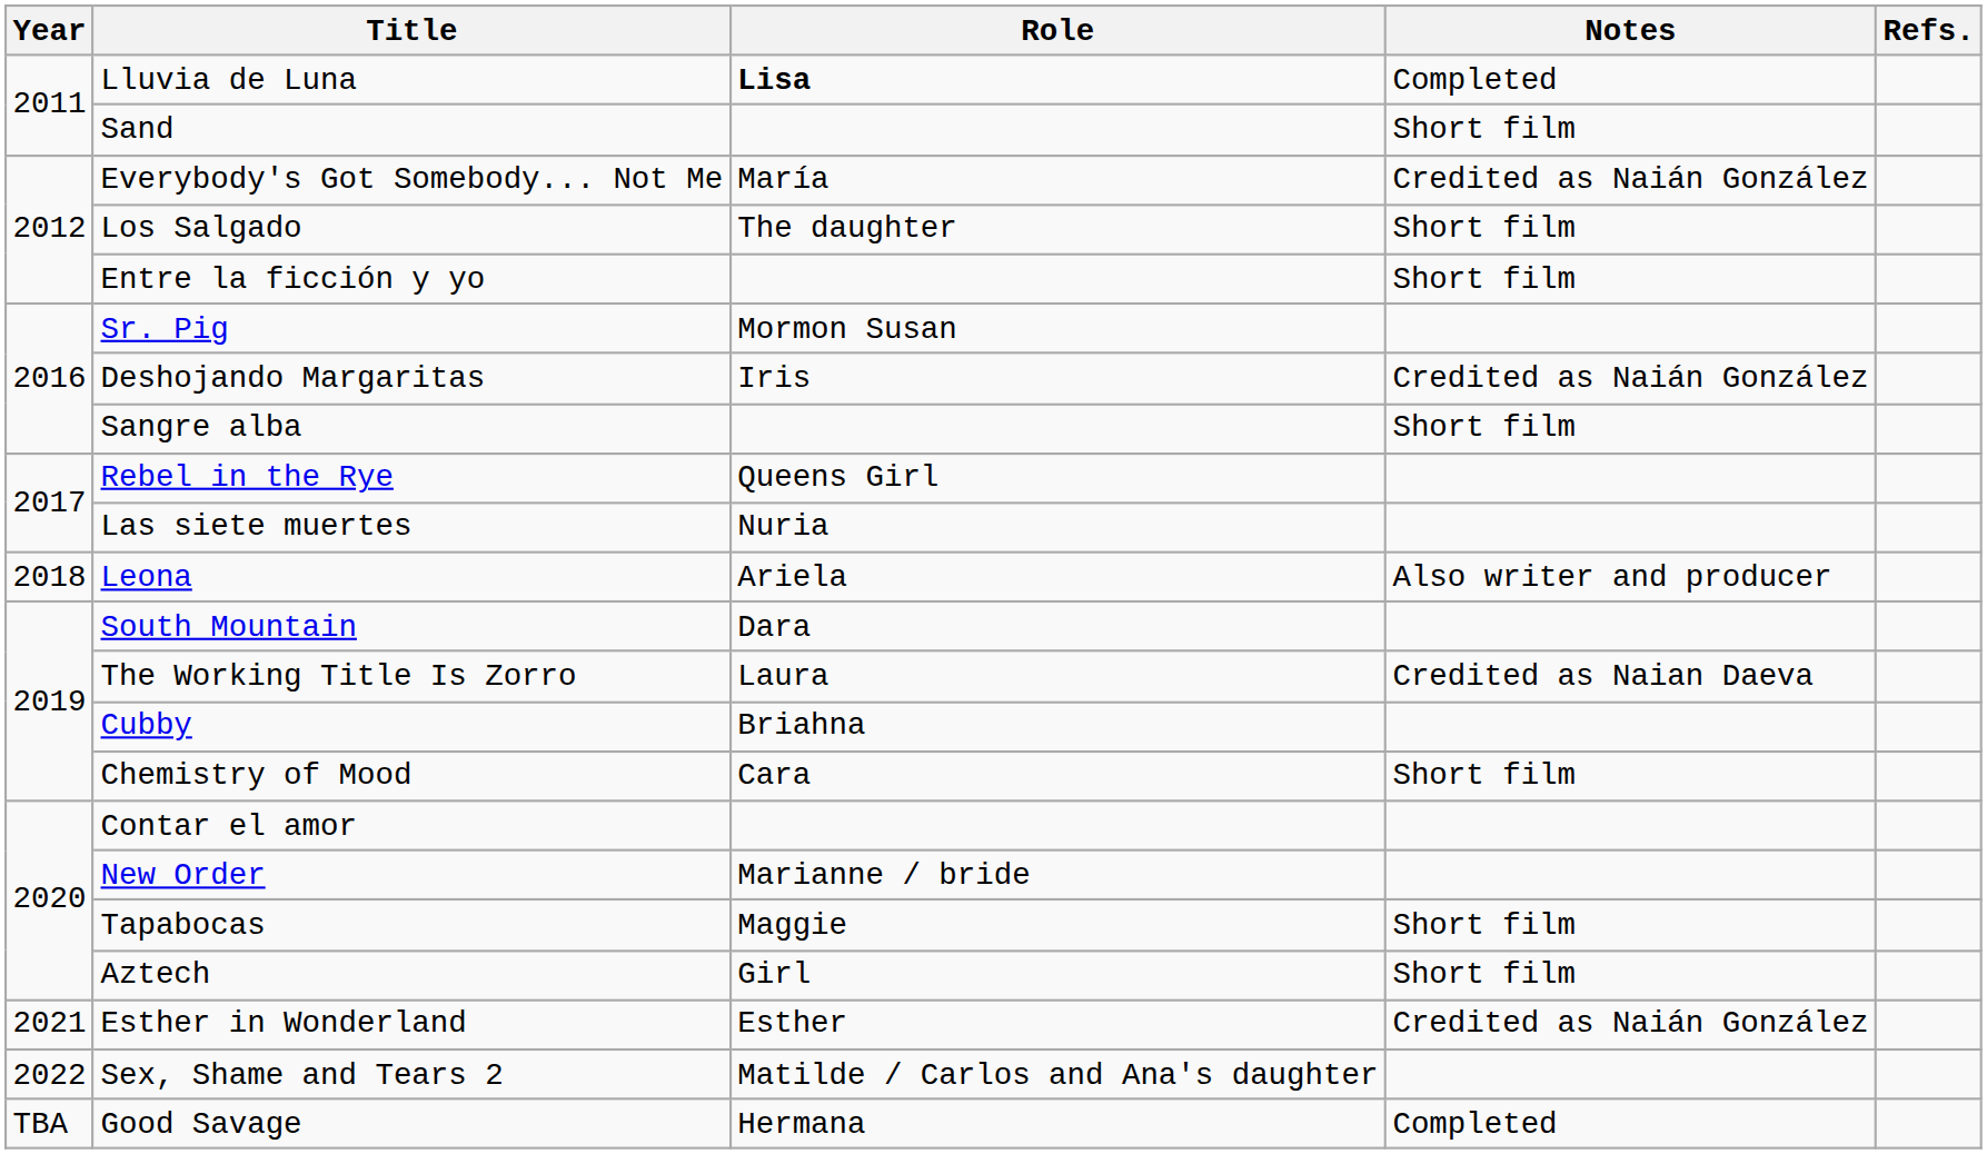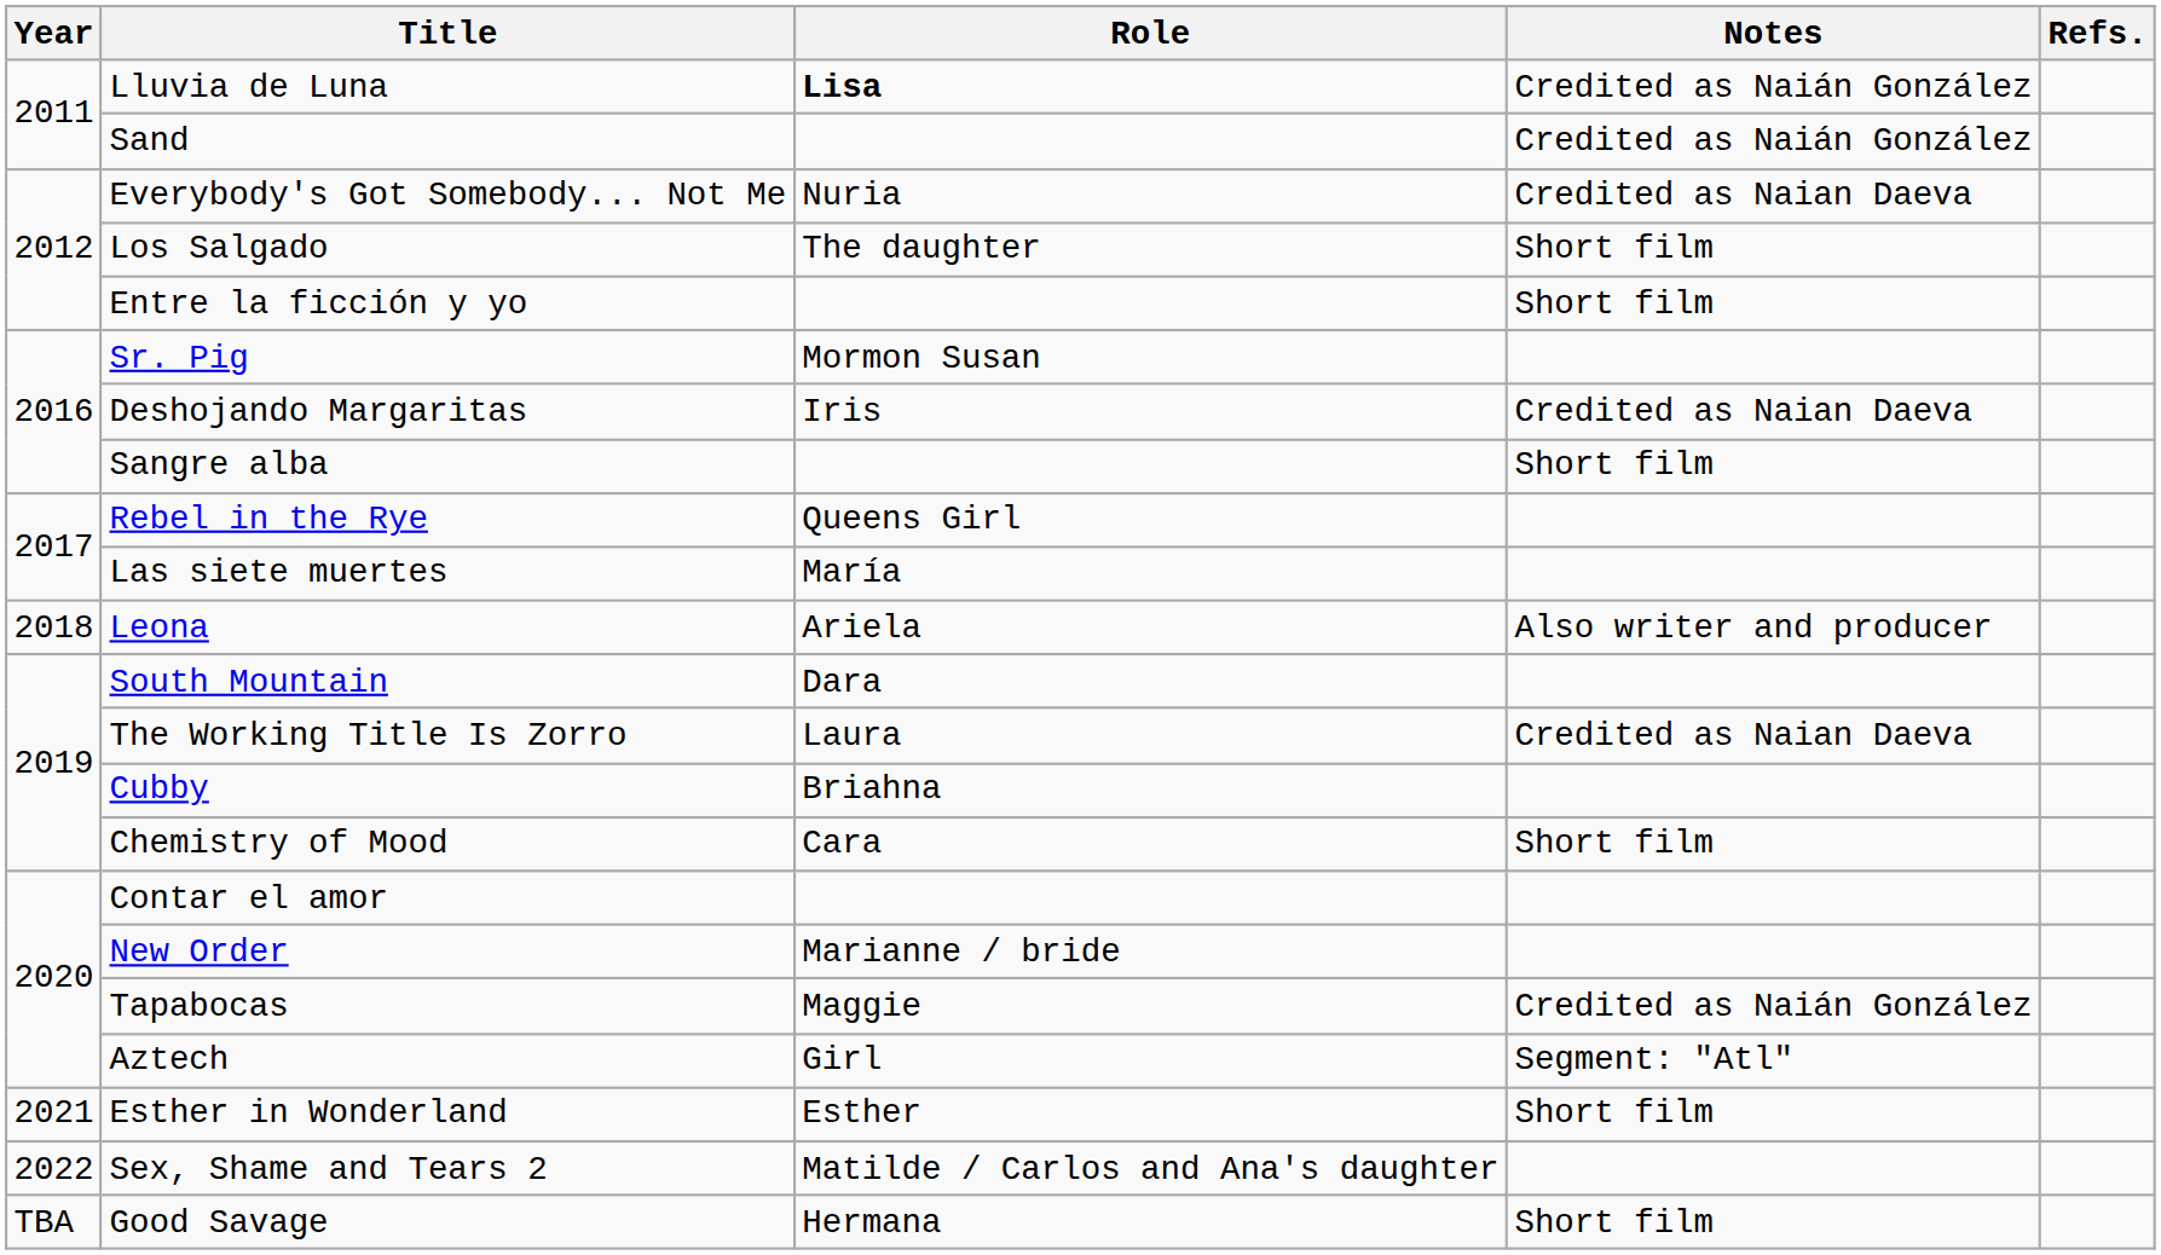 <table class="wikitable">
 <tr>
 <th>Year</th>
 <th>Title</th>
 <th>Role</th>
 <th>Notes</th>
 <th>Refs.</th>
 </tr>
 <tr>
 <td rowspan="2">2011</td>
 <td>Lluvia de Luna</td>
 <td><strong>Lisa</strong></td>
-<td>Completed</td>
+<td>Credited as Naián González</td>
 <td></td>
 </tr>
 <tr>
 <td>Sand</td>
 <td></td>
-<td>Short film</td>
+<td>Credited as Naián González</td>
 <td></td>
 </tr>
 <tr>
 <td rowspan="3">2012</td>
 <td>Everybody's Got Somebody... Not Me</td>
-<td>María</td>
-<td>Credited as Naián González</td>
+<td>Nuria</td>
+<td>Credited as Naian Daeva</td>
 <td></td>
 </tr>
 <tr>
 <td>Los Salgado</td>
 <td>The daughter</td>
 <td>Short film</td>
 <td></td>
 </tr>
 <tr>
 <td>Entre la ficción y yo</td>
 <td></td>
 <td>Short film</td>
 <td></td>
 </tr>
 <tr>
 <td rowspan="3">2016</td>
 <td><a href='#'>Sr. Pig</a></td>
 <td>Mormon Susan</td>
 <td></td>
 <td></td>
 </tr>
 <tr>
 <td>Deshojando Margaritas</td>
 <td>Iris</td>
-<td>Credited as Naián González</td>
+<td>Credited as Naian Daeva</td>
 <td></td>
 </tr>
 <tr>
 <td>Sangre alba</td>
 <td></td>
 <td>Short film</td>
 <td></td>
 </tr>
 <tr>
 <td rowspan="2">2017</td>
 <td><a href='#'>Rebel in the Rye</a></td>
 <td>Queens Girl</td>
 <td></td>
 <td></td>
 </tr>
 <tr>
 <td>Las siete muertes</td>
-<td>Nuria</td>
+<td>María</td>
 <td></td>
 <td></td>
 </tr>
 <tr>
 <td>2018</td>
 <td><a href='#'>Leona</a></td>
 <td>Ariela</td>
 <td>Also writer and producer</td>
 <td></td>
 </tr>
 <tr>
 <td rowspan="4">2019</td>
 <td><a href='#'>South Mountain</a></td>
 <td>Dara</td>
 <td></td>
 <td></td>
 </tr>
 <tr>
 <td>The Working Title Is Zorro</td>
 <td>Laura</td>
 <td>Credited as Naian Daeva</td>
 <td></td>
 </tr>
 <tr>
 <td><a href='#'>Cubby</a></td>
 <td>Briahna</td>
 <td></td>
 <td></td>
 </tr>
 <tr>
 <td>Chemistry of Mood</td>
 <td>Cara</td>
 <td>Short film</td>
 <td></td>
 </tr>
 <tr>
 <td rowspan="4">2020</td>
 <td>Contar el amor</td>
 <td></td>
 <td></td>
 <td></td>
 </tr>
 <tr>
 <td><a href='#'>New Order</a></td>
 <td>Marianne / bride</td>
 <td></td>
 <td></td>
 </tr>
 <tr>
 <td>Tapabocas</td>
 <td>Maggie</td>
-<td>Short film</td>
+<td>Credited as Naián González</td>
 <td></td>
 </tr>
 <tr>
 <td>Aztech</td>
 <td>Girl</td>
-<td>Short film</td>
+<td>Segment: "Atl"</td>
 <td></td>
 </tr>
 <tr>
 <td>2021</td>
 <td>Esther in Wonderland</td>
 <td>Esther</td>
-<td>Credited as Naián González</td>
+<td>Short film</td>
 <td></td>
 </tr>
 <tr>
 <td>2022</td>
 <td>Sex, Shame and Tears 2</td>
 <td>Matilde / Carlos and Ana's daughter</td>
 <td></td>
 <td></td>
 </tr>
 <tr>
 <td>TBA</td>
 <td>Good Savage</td>
 <td>Hermana</td>
-<td>Completed</td>
+<td>Short film</td>
 <td></td>
 </tr>
 </table>
